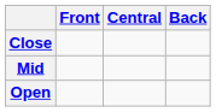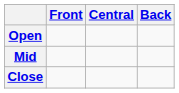 <table class="wikitable" style="text-align:center">
 <tr>
 <th></th>
 <th><a href='#'>Front</a></th>
 <th><a href='#'>Central</a></th>
 <th><a href='#'>Back</a></th>
 </tr>
 <tr>
-<th><a href='#'>Close</a></th>
-<td></td>
-<td> <br> </td>
+<th><a href='#'>Open</a></th>
+<td> </td>
+<td><br> </td>
 <td></td>
 </tr>
 <tr>
 <th><a href='#'>Mid</a></th>
 <td><br> </td>
 <td></td>
 <td><br> </td>
 </tr>
 <tr>
-<th><a href='#'>Open</a></th>
-<td> </td>
-<td><br> </td>
+<th><a href='#'>Close</a></th>
+<td></td>
+<td> <br> </td>
 <td></td>
 </tr>
 </table>
